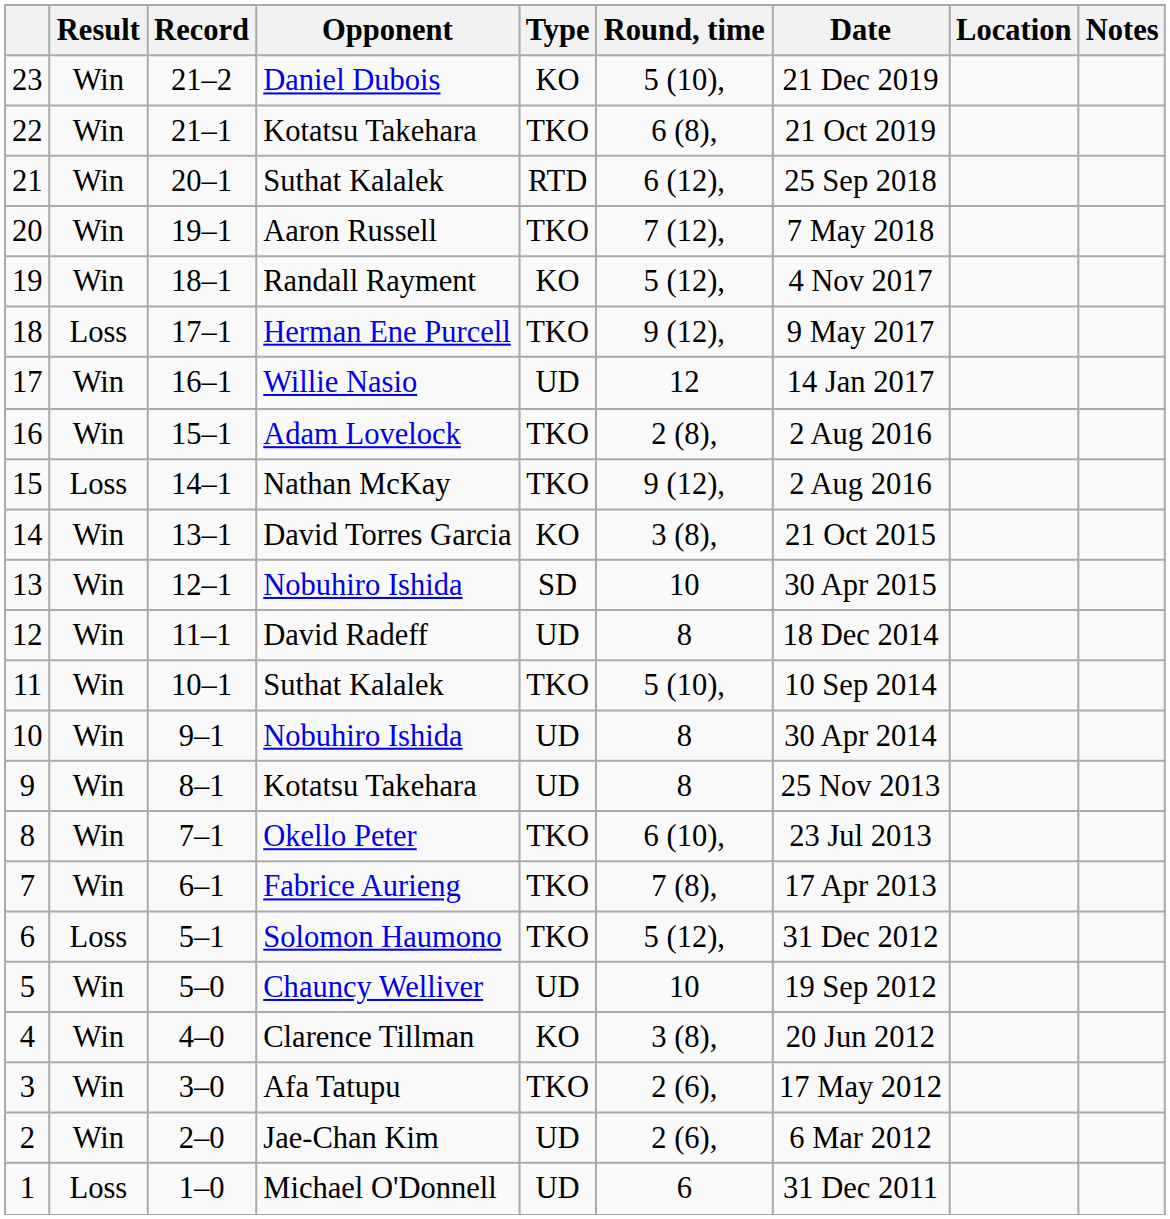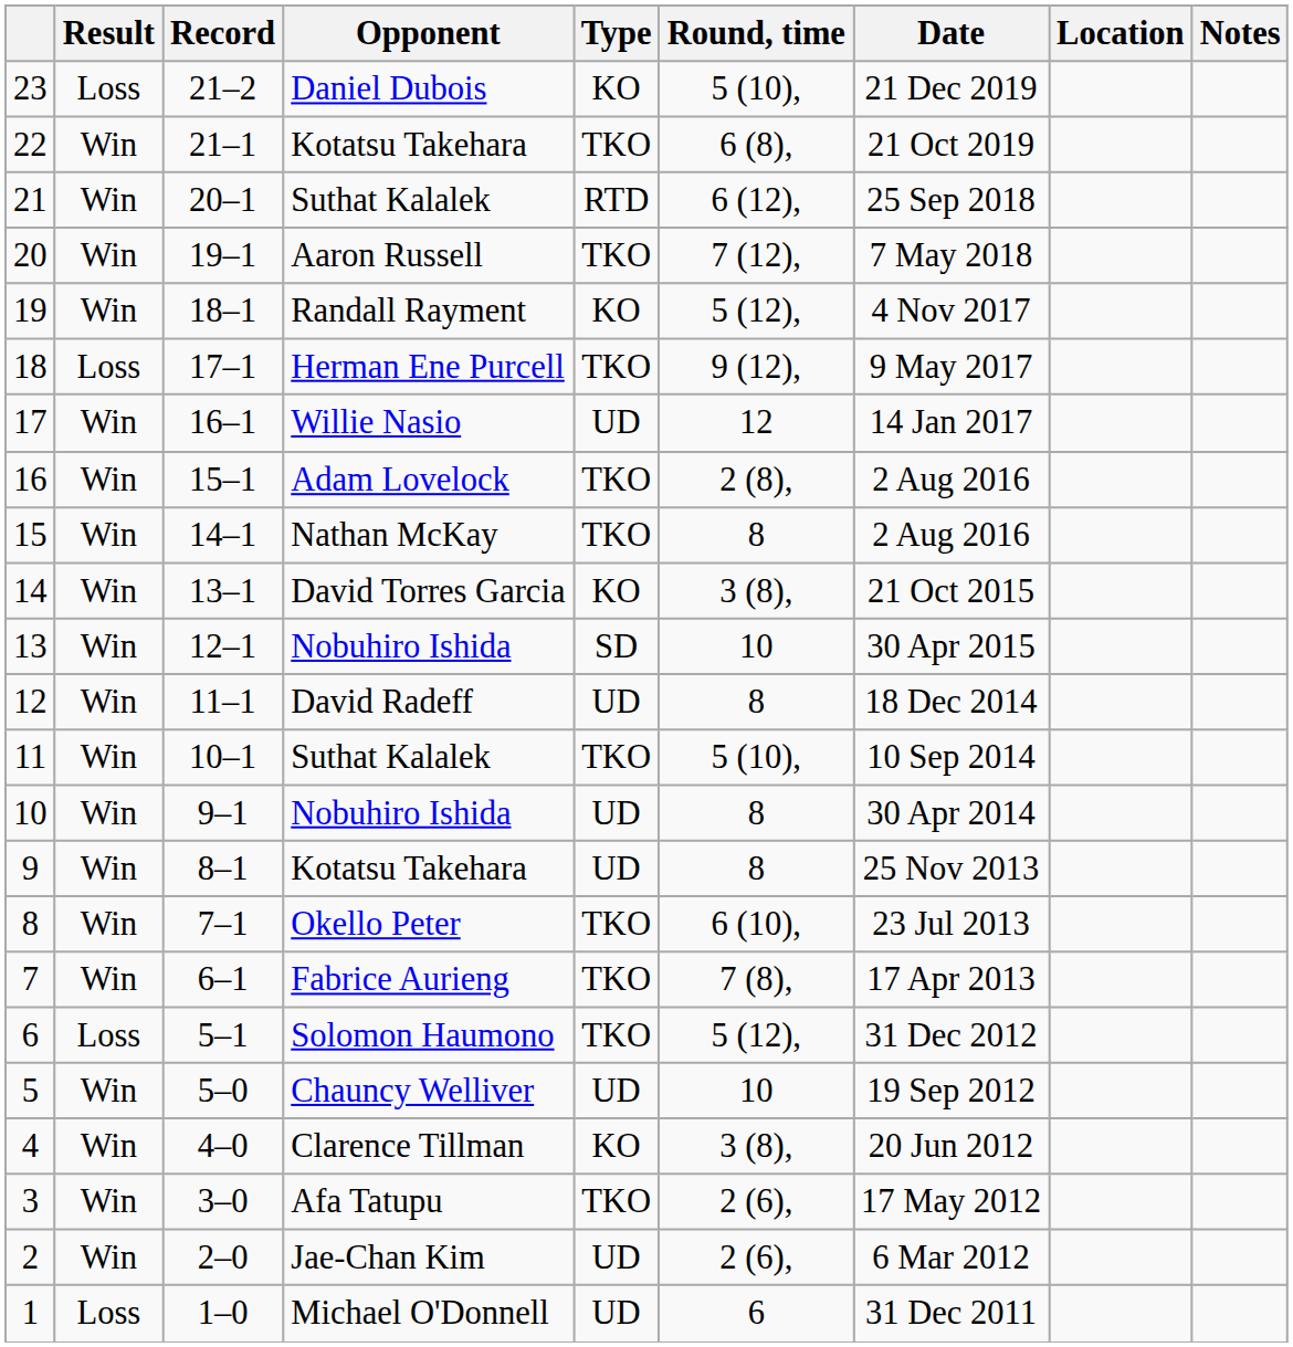 <table class="wikitable" style="text-align:center; font-size:95%">
 <tr>
 <th></th>
 <th>Result</th>
 <th>Record</th>
 <th>Opponent</th>
 <th>Type</th>
 <th>Round, time</th>
 <th>Date</th>
 <th>Location</th>
 <th>Notes</th>
 </tr>
 <tr>
 <td>23</td>
-<td>Win</td>
+<td>Loss</td>
 <td>21–2</td>
 <td style="text-align:left;"><a href='#'>Daniel Dubois</a></td>
 <td>KO</td>
 <td>5 (10), </td>
 <td>21 Dec 2019</td>
 <td style="text-align:left;"></td>
 <td style="text-align:left;"></td>
 </tr>
 <tr>
 <td>22</td>
 <td>Win</td>
 <td>21–1</td>
 <td style="text-align:left;">Kotatsu Takehara</td>
 <td>TKO</td>
 <td>6 (8), </td>
 <td>21 Oct 2019</td>
 <td style="text-align:left;"></td>
 <td></td>
 </tr>
 <tr>
 <td>21</td>
 <td>Win</td>
 <td>20–1</td>
 <td style="text-align:left;">Suthat Kalalek</td>
 <td>RTD</td>
 <td>6 (12), </td>
 <td>25 Sep 2018</td>
 <td style="text-align:left;"></td>
 <td style="text-align:left;"></td>
 </tr>
 <tr>
 <td>20</td>
 <td>Win</td>
 <td>19–1</td>
 <td style="text-align:left;">Aaron Russell</td>
 <td>TKO</td>
 <td>7 (12), </td>
 <td>7 May 2018</td>
 <td style="text-align:left;"></td>
 <td style="text-align:left;"></td>
 </tr>
 <tr>
 <td>19</td>
 <td>Win</td>
 <td>18–1</td>
 <td style="text-align:left;">Randall Rayment</td>
 <td>KO</td>
 <td>5 (12), </td>
 <td>4 Nov 2017</td>
 <td style="text-align:left;"></td>
 <td style="text-align:left;"></td>
 </tr>
 <tr>
 <td>18</td>
 <td>Loss</td>
 <td>17–1</td>
 <td style="text-align:left;"><a href='#'>Herman Ene Purcell</a></td>
 <td>TKO</td>
 <td>9 (12), </td>
 <td>9 May 2017</td>
 <td style="text-align:left;"></td>
 <td style="text-align:left;"></td>
 </tr>
 <tr>
 <td>17</td>
 <td>Win</td>
 <td>16–1</td>
 <td style="text-align:left;"><a href='#'>Willie Nasio</a></td>
 <td>UD</td>
 <td>12</td>
 <td>14 Jan 2017</td>
 <td style="text-align:left;"></td>
 <td style="text-align:left;"></td>
 </tr>
 <tr>
 <td>16</td>
 <td>Win</td>
 <td>15–1</td>
 <td style="text-align:left;"><a href='#'>Adam Lovelock</a></td>
 <td>TKO</td>
 <td>2 (8), </td>
 <td>2 Aug 2016</td>
 <td style="text-align:left;"></td>
 <td></td>
 </tr>
 <tr>
 <td>15</td>
-<td>Loss</td>
+<td>Win</td>
 <td>14–1</td>
 <td style="text-align:left;">Nathan McKay</td>
 <td>TKO</td>
-<td>9 (12), </td>
+<td>8</td>
 <td>2 Aug 2016</td>
 <td style="text-align:left;"></td>
 <td></td>
 </tr>
 <tr>
 <td>14</td>
 <td>Win</td>
 <td>13–1</td>
 <td style="text-align:left;">David Torres Garcia</td>
 <td>KO</td>
 <td>3 (8), </td>
 <td>21 Oct 2015</td>
 <td style="text-align:left;"></td>
 <td></td>
 </tr>
 <tr>
 <td>13</td>
 <td>Win</td>
 <td>12–1</td>
 <td style="text-align:left;"><a href='#'>Nobuhiro Ishida</a></td>
 <td>SD</td>
 <td>10</td>
 <td>30 Apr 2015</td>
 <td style="text-align:left;"></td>
 <td style="text-align:left;"></td>
 </tr>
 <tr>
 <td>12</td>
 <td>Win</td>
 <td>11–1</td>
 <td style="text-align:left;">David Radeff</td>
 <td>UD</td>
 <td>8</td>
 <td>18 Dec 2014</td>
 <td style="text-align:left;"></td>
 <td></td>
 </tr>
 <tr>
 <td>11</td>
 <td>Win</td>
 <td>10–1</td>
 <td style="text-align:left;">Suthat Kalalek</td>
 <td>TKO</td>
 <td>5 (10), </td>
 <td>10 Sep 2014</td>
 <td style="text-align:left;"></td>
 <td style="text-align:left;"></td>
 </tr>
 <tr>
 <td>10</td>
 <td>Win</td>
 <td>9–1</td>
 <td style="text-align:left;"><a href='#'>Nobuhiro Ishida</a></td>
 <td>UD</td>
 <td>8</td>
 <td>30 Apr 2014</td>
 <td style="text-align:left;"></td>
 <td></td>
 </tr>
 <tr>
 <td>9</td>
 <td>Win</td>
 <td>8–1</td>
 <td style="text-align:left;">Kotatsu Takehara</td>
 <td>UD</td>
 <td>8</td>
 <td>25 Nov 2013</td>
 <td style="text-align:left;"></td>
 <td style="text-align:left;"></td>
 </tr>
 <tr>
 <td>8</td>
 <td>Win</td>
 <td>7–1</td>
 <td style="text-align:left;"><a href='#'>Okello Peter</a></td>
 <td>TKO</td>
 <td>6 (10), </td>
 <td>23 Jul 2013</td>
 <td style="text-align:left;"></td>
 <td style="text-align:left;"></td>
 </tr>
 <tr>
 <td>7</td>
 <td>Win</td>
 <td>6–1</td>
 <td style="text-align:left;"><a href='#'>Fabrice Aurieng</a></td>
 <td>TKO</td>
 <td>7 (8), </td>
 <td>17 Apr 2013</td>
 <td style="text-align:left;"></td>
 <td></td>
 </tr>
 <tr>
 <td>6</td>
 <td>Loss</td>
 <td>5–1</td>
 <td style="text-align:left;"><a href='#'>Solomon Haumono</a></td>
 <td>TKO</td>
 <td>5 (12), </td>
 <td>31 Dec 2012</td>
 <td style="text-align:left;"></td>
 <td style="text-align:left;"></td>
 </tr>
 <tr>
 <td>5</td>
 <td>Win</td>
 <td>5–0</td>
 <td style="text-align:left;"><a href='#'>Chauncy Welliver</a></td>
 <td>UD</td>
 <td>10</td>
 <td>19 Sep 2012</td>
 <td style="text-align:left;"></td>
 <td></td>
 </tr>
 <tr>
 <td>4</td>
 <td>Win</td>
 <td>4–0</td>
 <td style="text-align:left;">Clarence Tillman</td>
 <td>KO</td>
 <td>3 (8), </td>
 <td>20 Jun 2012</td>
 <td style="text-align:left;"></td>
 <td></td>
 </tr>
 <tr>
 <td>3</td>
 <td>Win</td>
 <td>3–0</td>
 <td style="text-align:left;">Afa Tatupu</td>
 <td>TKO</td>
 <td>2 (6), </td>
 <td>17 May 2012</td>
 <td style="text-align:left;"></td>
 <td></td>
 </tr>
 <tr>
 <td>2</td>
 <td>Win</td>
 <td>2–0</td>
 <td style="text-align:left;">Jae-Chan Kim</td>
 <td>UD</td>
 <td>2 (6), </td>
 <td>6 Mar 2012</td>
 <td style="text-align:left;"></td>
 <td></td>
 </tr>
 <tr>
 <td>1</td>
 <td>Loss</td>
 <td>1–0</td>
 <td style="text-align:left;">Michael O'Donnell</td>
 <td>UD</td>
 <td>6</td>
 <td>31 Dec 2011</td>
 <td style="text-align:left;"></td>
 <td></td>
 </tr>
 <tr>
 </tr>
 </table>
